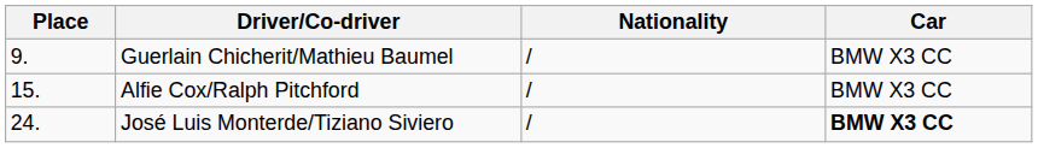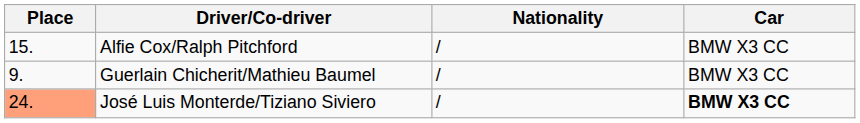 <table class="wikitable">
 <tr>
 <th>Place</th>
 <th>Driver/Co-driver</th>
 <th>Nationality</th>
 <th>Car</th>
 </tr>
 <tr>
+<td>15.</td>
+<td>Alfie Cox/Ralph Pitchford</td>
+<td> / </td>
+<td>BMW X3 CC</td>
+</tr>
+<tr>
 <td style="width:75px;">9.</td>
 <td style="width:295px;">Guerlain Chicherit/Mathieu Baumel</td>
 <td style="width:220px;"> / </td>
 <td style="width:146px;">BMW X3 CC</td>
 </tr>
 <tr>
-<td>15.</td>
-<td>Alfie Cox/Ralph Pitchford</td>
-<td> / </td>
-<td>BMW X3 CC</td>
-</tr>
-<tr>
-<td>24.</td>
+<td style="background: lightsalmon;">24.</td>
 <td>José Luis Monterde/Tiziano Siviero</td>
 <td> / </td>
 <td><strong>BMW X3 CC</strong></td>
 </tr>
 </table>
